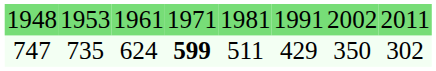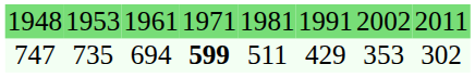 <table align="center" cellspacing="0" style="background:#f3fff3">
 <tr bgcolor="#77dd77">
 <td align="center">1948</td>
 <td align="center">1953</td>
 <td align="center">1961</td>
 <td align="center">1971</td>
 <td align="center">1981</td>
 <td align="center">1991</td>
 <td align="center">2002</td>
 <td align="center">2011</td>
 </tr>
 <tr>
 <td align="center">747</td>
 <td align="center">735</td>
-<td align="center">624</td>
+<td align="center">694</td>
 <td align="center"><strong>599</strong></td>
 <td align="center">511</td>
 <td align="center">429</td>
-<td align="center">350</td>
+<td align="center">353</td>
 <td align="center">302</td>
 </tr>
 </table>
